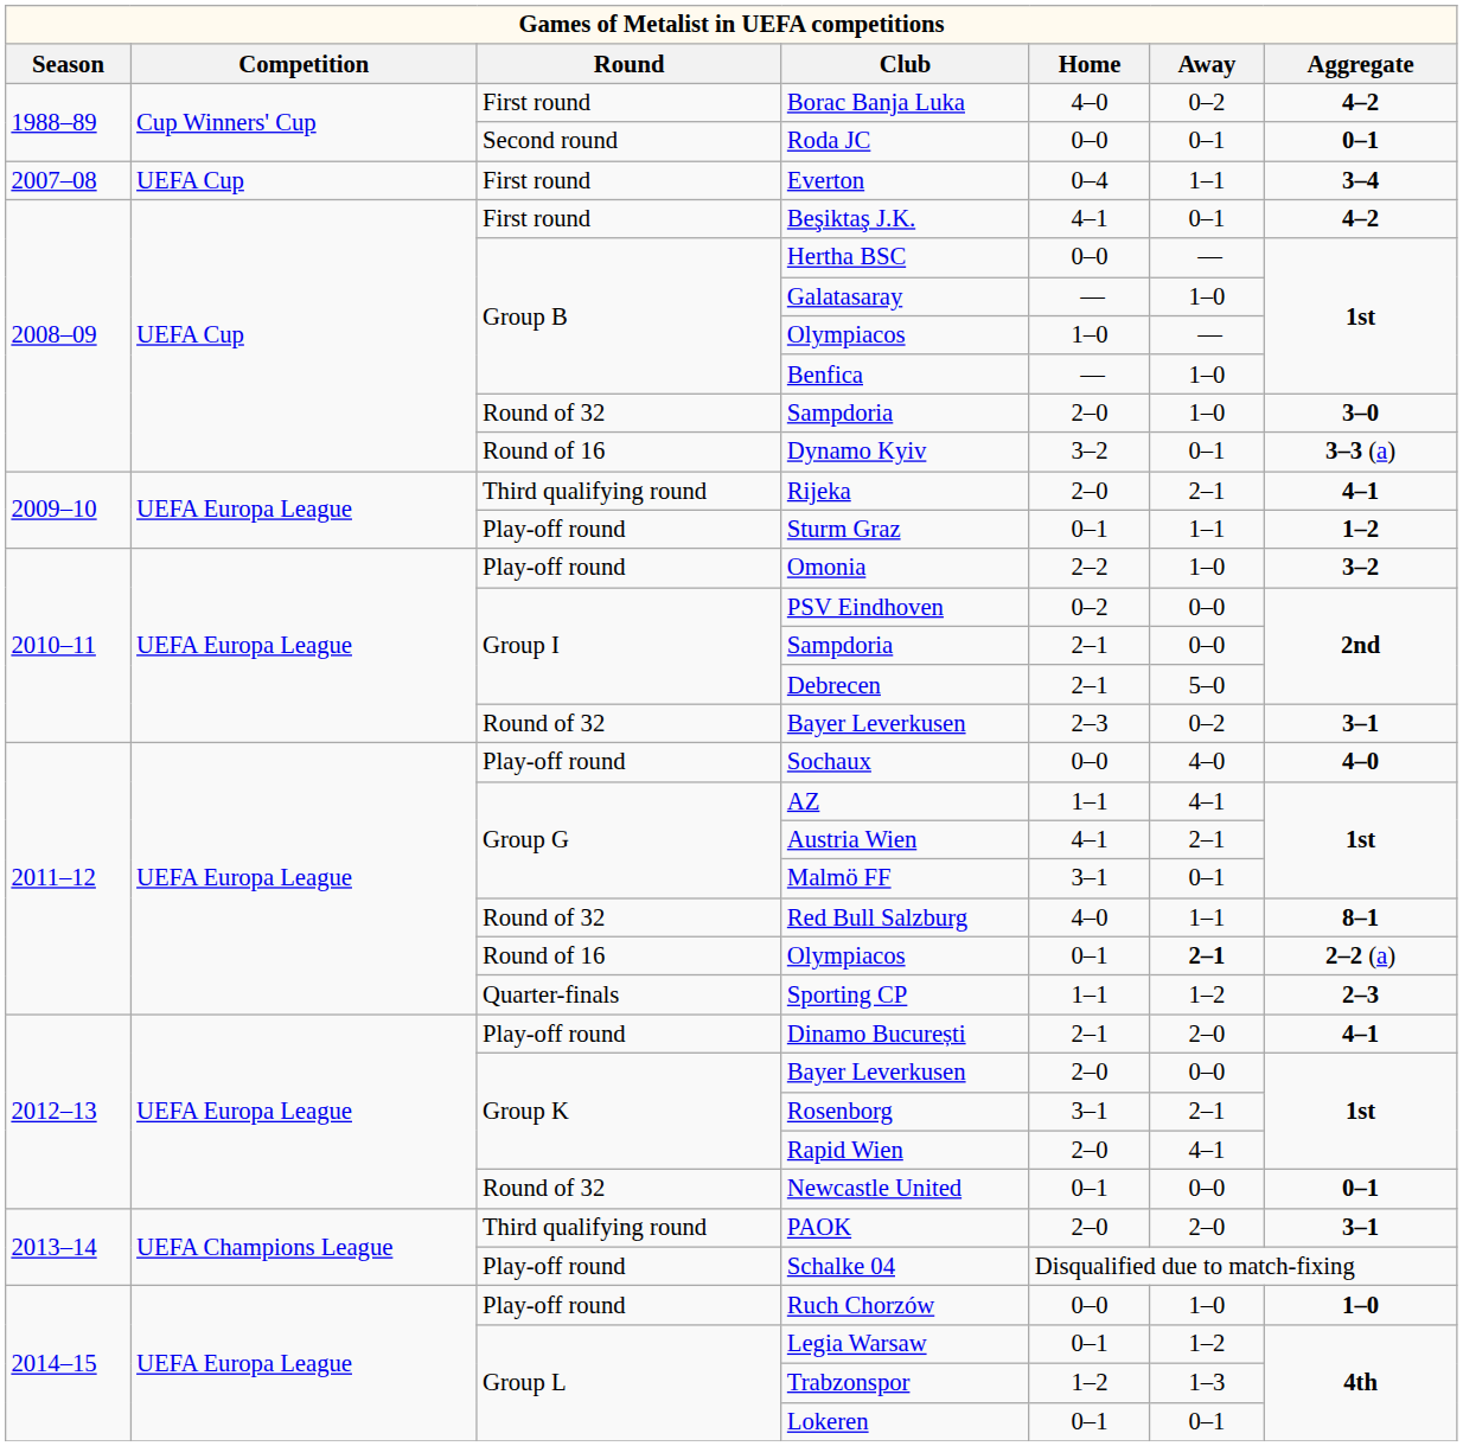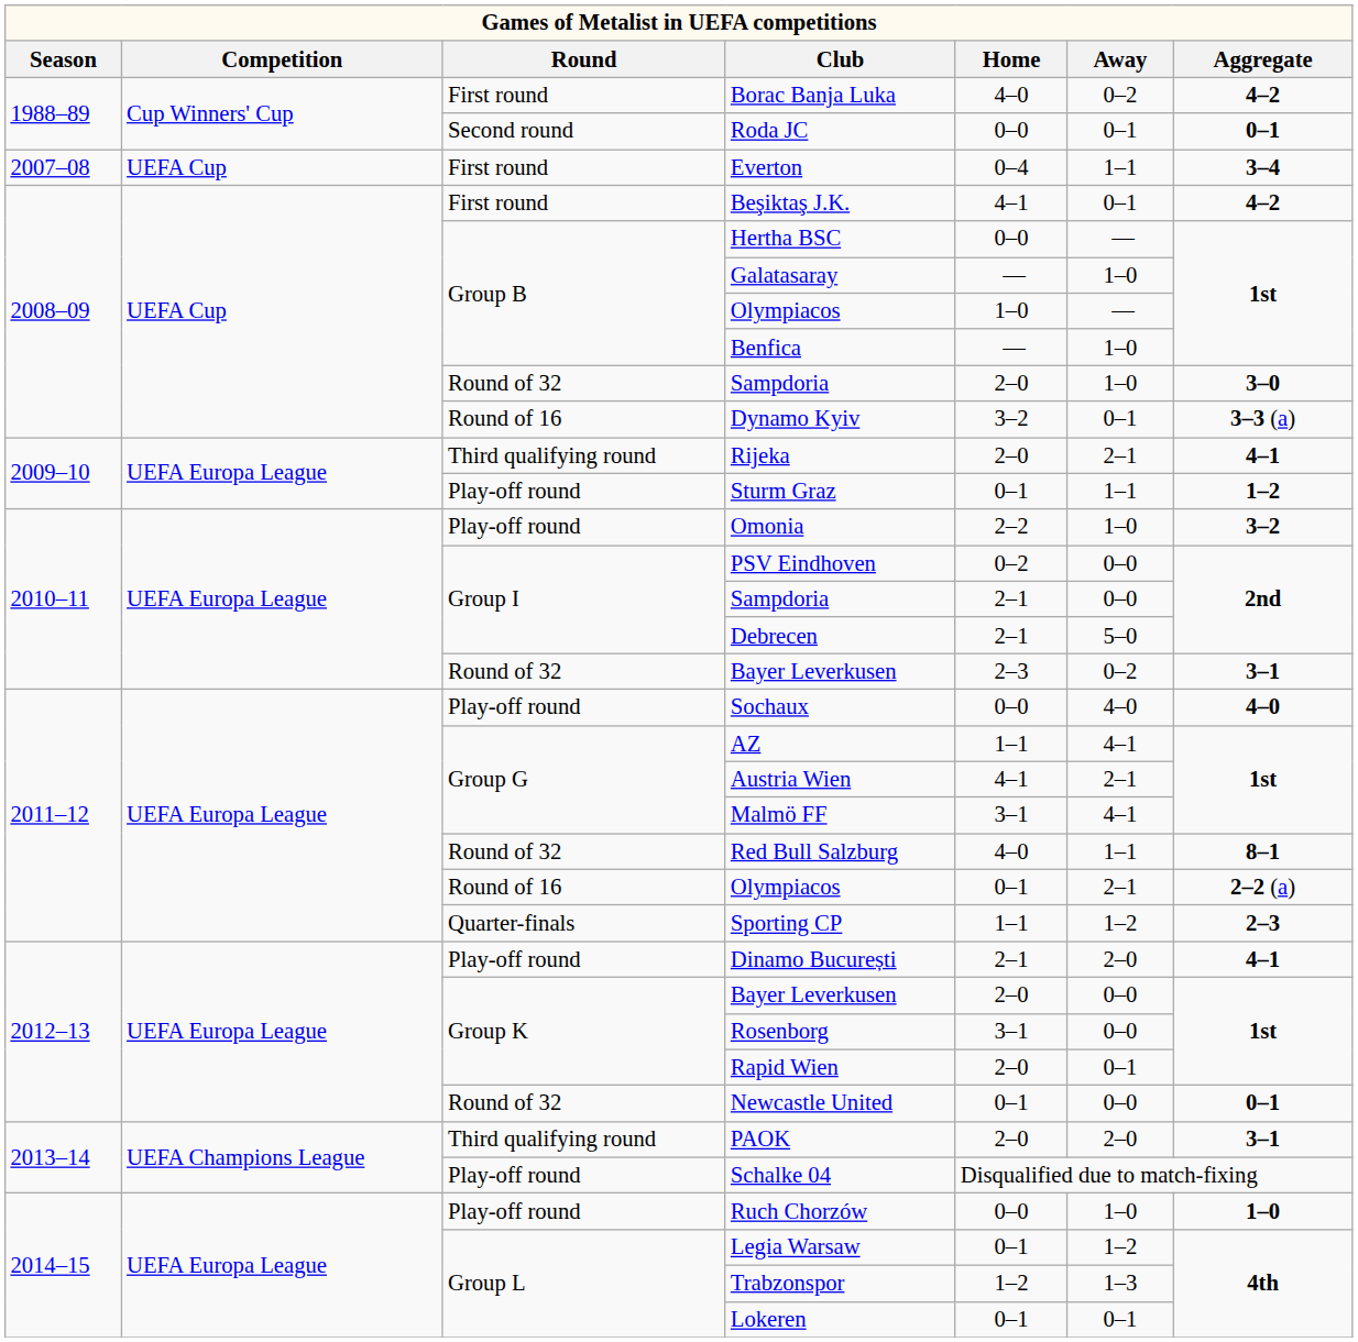 <table class="wikitable collapsible collapsed" width="60%" style="text-align: left;">
 <tr>
 <th style="background:#fffaef;" colspan="17">Games of Metalist in UEFA competitions</th>
 </tr>
 <tr>
 <th>Season</th>
 <th>Competition</th>
 <th>Round</th>
 <th>Club</th>
 <th>Home</th>
 <th>Away</th>
 <th>Aggregate</th>
 </tr>
 <tr>
 <td rowspan="2"><a href='#'>1988–89</a></td>
 <td rowspan="2"><a href='#'>Cup Winners' Cup</a></td>
 <td>First round</td>
 <td> <a href='#'>Borac Banja Luka</a></td>
 <td style="text-align:center;">4–0</td>
 <td style="text-align:center;">0–2</td>
 <td style="text-align:center;"><strong>4–2</strong></td>
 </tr>
 <tr>
 <td>Second round</td>
 <td> <a href='#'>Roda JC</a></td>
 <td style="text-align:center;">0–0</td>
 <td style="text-align:center;">0–1</td>
 <td style="text-align:center;"><strong>0–1</strong></td>
 </tr>
 <tr>
 <td><a href='#'>2007–08</a></td>
 <td><a href='#'>UEFA Cup</a></td>
 <td>First round</td>
 <td> <a href='#'>Everton</a></td>
 <td style="text-align:center;">0–4</td>
 <td style="text-align:center;">1–1</td>
 <td style="text-align:center;"><strong>3–4</strong></td>
 </tr>
 <tr>
 <td rowspan="7"><a href='#'>2008–09</a></td>
 <td rowspan="7"><a href='#'>UEFA Cup</a></td>
 <td>First round</td>
 <td> <a href='#'>Beşiktaş J.K.</a></td>
 <td style="text-align:center;">4–1</td>
 <td style="text-align:center;">0–1</td>
 <td style="text-align:center;"><strong>4–2</strong></td>
 </tr>
 <tr>
 <td rowspan="4">Group B</td>
 <td> <a href='#'>Hertha BSC</a></td>
 <td style="text-align:center;">0–0</td>
 <td style="text-align:center;"> —</td>
 <td rowspan="4" style="text-align:center;"><strong>1st</strong></td>
 </tr>
 <tr>
 <td> <a href='#'>Galatasaray</a></td>
 <td style="text-align:center;"> —</td>
 <td style="text-align:center;">1–0</td>
 </tr>
 <tr>
 <td> <a href='#'>Olympiacos</a></td>
 <td style="text-align:center;">1–0</td>
 <td style="text-align:center;"> —</td>
 </tr>
 <tr>
 <td> <a href='#'>Benfica</a></td>
 <td style="text-align:center;"> —</td>
 <td style="text-align:center;">1–0</td>
 </tr>
 <tr>
 <td>Round of 32</td>
 <td> <a href='#'>Sampdoria</a></td>
 <td style="text-align:center;">2–0</td>
 <td style="text-align:center;">1–0</td>
 <td style="text-align:center;"><strong>3–0</strong></td>
 </tr>
 <tr>
 <td>Round of 16</td>
 <td> <a href='#'>Dynamo Kyiv</a></td>
 <td style="text-align:center;">3–2</td>
 <td style="text-align:center;">0–1</td>
 <td style="text-align:center;"><strong>3–3</strong> (<a href='#'>a</a>)</td>
 </tr>
 <tr>
 <td rowspan="2"><a href='#'>2009–10</a></td>
 <td rowspan="2"><a href='#'>UEFA Europa League</a></td>
 <td>Third qualifying round</td>
 <td> <a href='#'>Rijeka</a></td>
 <td style="text-align:center;">2–0</td>
 <td style="text-align:center;">2–1</td>
 <td style="text-align:center;"><strong>4–1</strong></td>
 </tr>
 <tr>
 <td>Play-off round</td>
 <td> <a href='#'>Sturm Graz</a></td>
 <td style="text-align:center;">0–1</td>
 <td style="text-align:center;">1–1</td>
 <td style="text-align:center;"><strong>1–2</strong></td>
 </tr>
 <tr>
 <td rowspan="5"><a href='#'>2010–11</a></td>
 <td rowspan="5"><a href='#'>UEFA Europa League</a></td>
 <td>Play-off round</td>
 <td> <a href='#'>Omonia</a></td>
 <td style="text-align:center;">2–2</td>
 <td style="text-align:center;">1–0</td>
 <td style="text-align:center;"><strong>3–2</strong></td>
 </tr>
 <tr>
 <td rowspan="3">Group I</td>
 <td> <a href='#'>PSV Eindhoven</a></td>
 <td style="text-align:center;">0–2</td>
 <td style="text-align:center;">0–0</td>
 <td rowspan="3" style="text-align:center;"><strong>2nd</strong></td>
 </tr>
 <tr>
 <td> <a href='#'>Sampdoria</a></td>
 <td style="text-align:center;">2–1</td>
 <td style="text-align:center;">0–0</td>
 </tr>
 <tr>
 <td> <a href='#'>Debrecen</a></td>
 <td style="text-align:center;">2–1</td>
 <td style="text-align:center;">5–0</td>
 </tr>
 <tr>
 <td>Round of 32</td>
 <td> <a href='#'>Bayer Leverkusen</a></td>
 <td style="text-align:center;">2–3</td>
 <td style="text-align:center;">0–2</td>
 <td style="text-align:center;"><strong>3–1</strong></td>
 </tr>
 <tr>
 <td rowspan="7"><a href='#'>2011–12</a></td>
 <td rowspan="7"><a href='#'>UEFA Europa League</a></td>
 <td>Play-off round</td>
 <td> <a href='#'>Sochaux</a></td>
 <td style="text-align:center;">0–0</td>
 <td style="text-align:center;">4–0</td>
 <td style="text-align:center;"><strong>4–0</strong></td>
 </tr>
 <tr>
 <td rowspan="3">Group G</td>
 <td> <a href='#'>AZ</a></td>
 <td style="text-align:center;">1–1</td>
 <td style="text-align:center;">4–1</td>
 <td rowspan="3" style="text-align:center;"><strong>1st</strong></td>
 </tr>
 <tr>
 <td> <a href='#'>Austria Wien</a></td>
 <td style="text-align:center;">4–1</td>
 <td style="text-align:center;">2–1</td>
 </tr>
 <tr>
 <td> <a href='#'>Malmö FF</a></td>
 <td style="text-align:center;">3–1</td>
-<td style="text-align:center;">0–1</td>
+<td style="text-align:center;">4–1</td>
 </tr>
 <tr>
 <td>Round of 32</td>
 <td> <a href='#'>Red Bull Salzburg</a></td>
 <td style="text-align:center;">4–0</td>
 <td style="text-align:center;">1–1</td>
 <td style="text-align:center;"><strong>8–1</strong></td>
 </tr>
 <tr>
 <td>Round of 16</td>
 <td> <a href='#'>Olympiacos</a></td>
 <td style="text-align:center;">0–1</td>
-<td style="text-align:center;"><strong>2–1</strong></td>
+<td style="text-align:center;">2–1</td>
 <td style="text-align:center;"><strong>2–2</strong> (<a href='#'>a</a>)</td>
 </tr>
 <tr>
 <td>Quarter-finals</td>
 <td> <a href='#'>Sporting CP</a></td>
 <td style="text-align:center;">1–1</td>
 <td style="text-align:center;">1–2</td>
 <td style="text-align:center;"><strong>2–3</strong></td>
 </tr>
 <tr>
 <td rowspan="5"><a href='#'>2012–13</a></td>
 <td rowspan="5"><a href='#'>UEFA Europa League</a></td>
 <td>Play-off round</td>
 <td> <a href='#'>Dinamo București</a></td>
 <td style="text-align:center;">2–1</td>
 <td style="text-align:center;">2–0</td>
 <td style="text-align:center;"><strong>4–1</strong></td>
 </tr>
 <tr>
 <td rowspan="3">Group K</td>
 <td> <a href='#'>Bayer Leverkusen</a></td>
 <td style="text-align:center;">2–0</td>
 <td style="text-align:center;">0–0</td>
 <td rowspan="3" style="text-align:center;"><strong>1st</strong></td>
 </tr>
 <tr>
 <td> <a href='#'>Rosenborg</a></td>
 <td style="text-align:center;">3–1</td>
-<td style="text-align:center;">2–1</td>
+<td style="text-align:center;">0–0</td>
 </tr>
 <tr>
 <td> <a href='#'>Rapid Wien</a></td>
 <td style="text-align:center;">2–0</td>
-<td style="text-align:center;">4–1</td>
+<td style="text-align:center;">0–1</td>
 </tr>
 <tr>
 <td>Round of 32</td>
 <td> <a href='#'>Newcastle United</a></td>
 <td style="text-align:center;">0–1</td>
 <td style="text-align:center;">0–0</td>
 <td style="text-align:center;"><strong>0–1</strong></td>
 </tr>
 <tr>
 <td rowspan=2><a href='#'>2013–14</a></td>
 <td rowspan=2><a href='#'>UEFA Champions League</a></td>
 <td>Third qualifying round</td>
 <td> <a href='#'>PAOK</a></td>
 <td style="text-align:center;">2–0</td>
 <td style="text-align:center;">2–0</td>
 <td style="text-align:center;"><strong>3–1</strong></td>
 </tr>
 <tr>
 <td>Play-off round</td>
 <td> <a href='#'>Schalke 04</a></td>
 <td colspan="3">Disqualified due to match-fixing</td>
 </tr>
 <tr>
 <td rowspan=5><a href='#'>2014–15</a></td>
 <td rowspan=5><a href='#'>UEFA Europa League</a></td>
 <td>Play-off round</td>
 <td> <a href='#'>Ruch Chorzów</a></td>
 <td style="text-align:center;">0–0</td>
 <td style="text-align:center;">1–0</td>
 <td style="text-align:center;"><strong>1–0</strong></td>
 </tr>
 <tr>
 <td rowspan="3">Group L</td>
 <td> <a href='#'>Legia Warsaw</a></td>
 <td style="text-align:center;">0–1</td>
 <td style="text-align:center;">1–2</td>
 <td rowspan="3" style="text-align:center;"><strong>4th</strong></td>
 </tr>
 <tr>
 <td> <a href='#'>Trabzonspor</a></td>
 <td style="text-align:center;">1–2</td>
 <td style="text-align:center;">1–3</td>
 </tr>
 <tr>
 <td> <a href='#'>Lokeren</a></td>
 <td style="text-align:center;">0–1</td>
 <td style="text-align:center;">0–1</td>
 </tr>
 </table>
